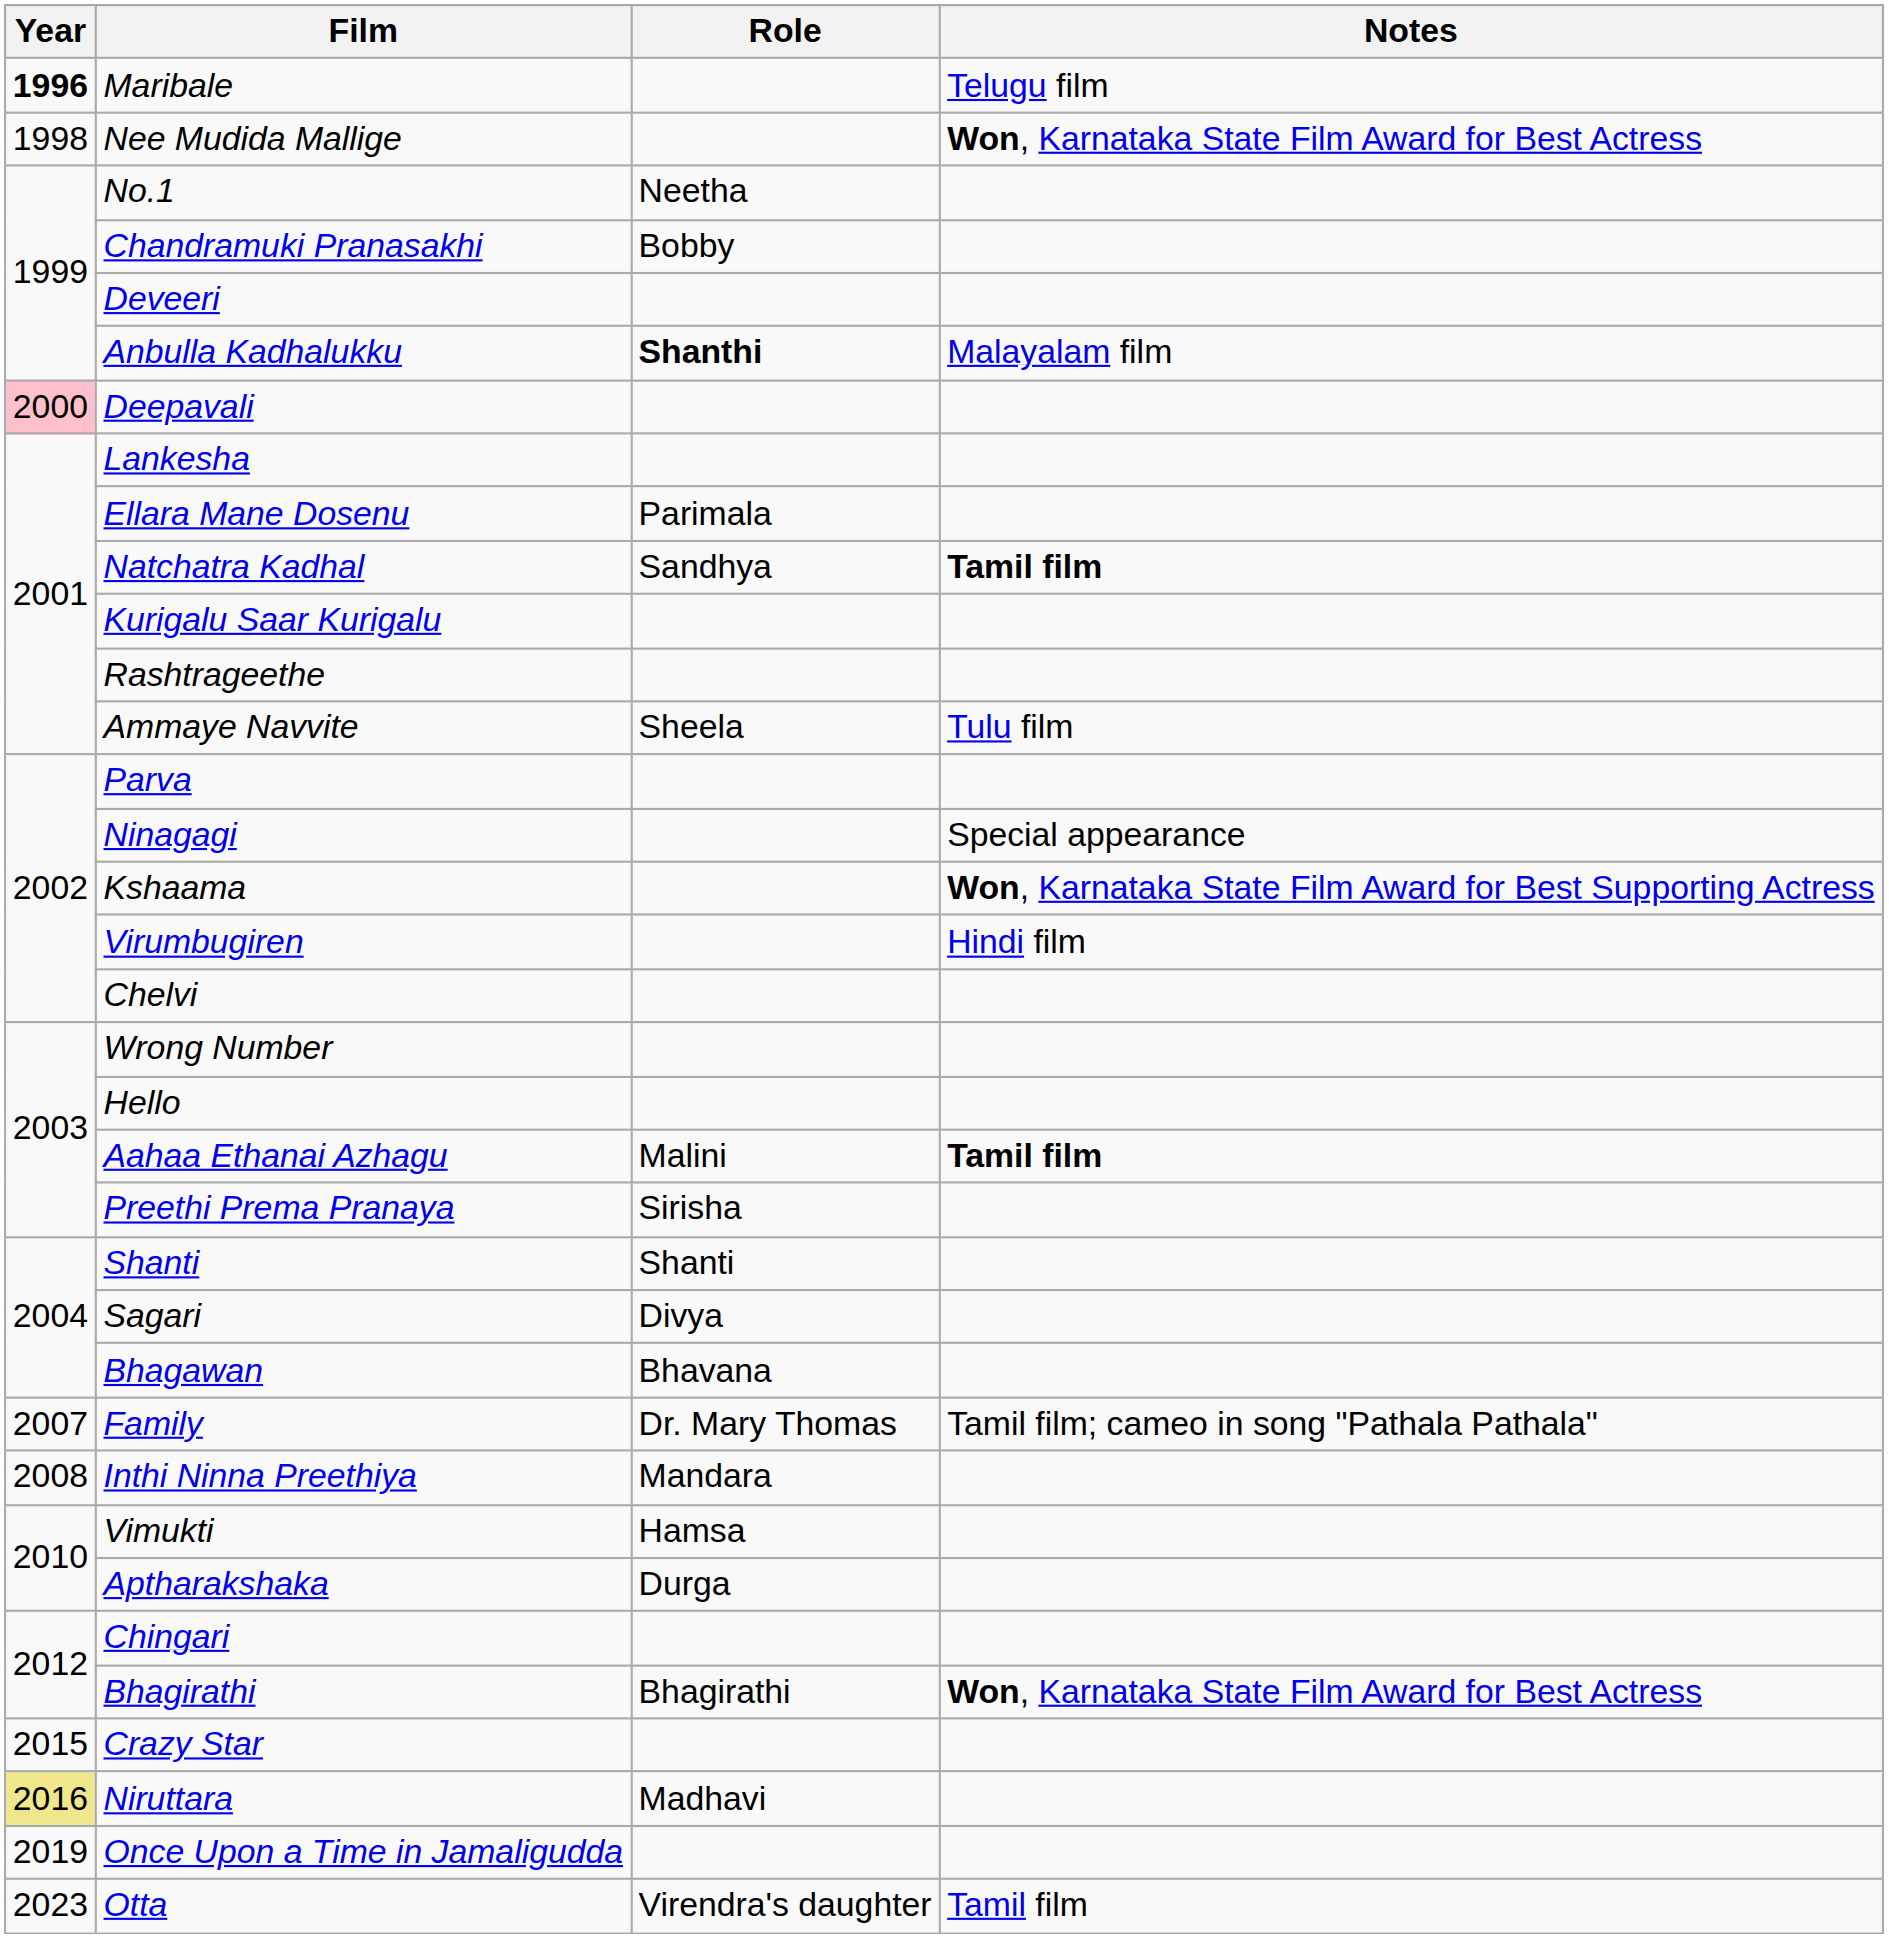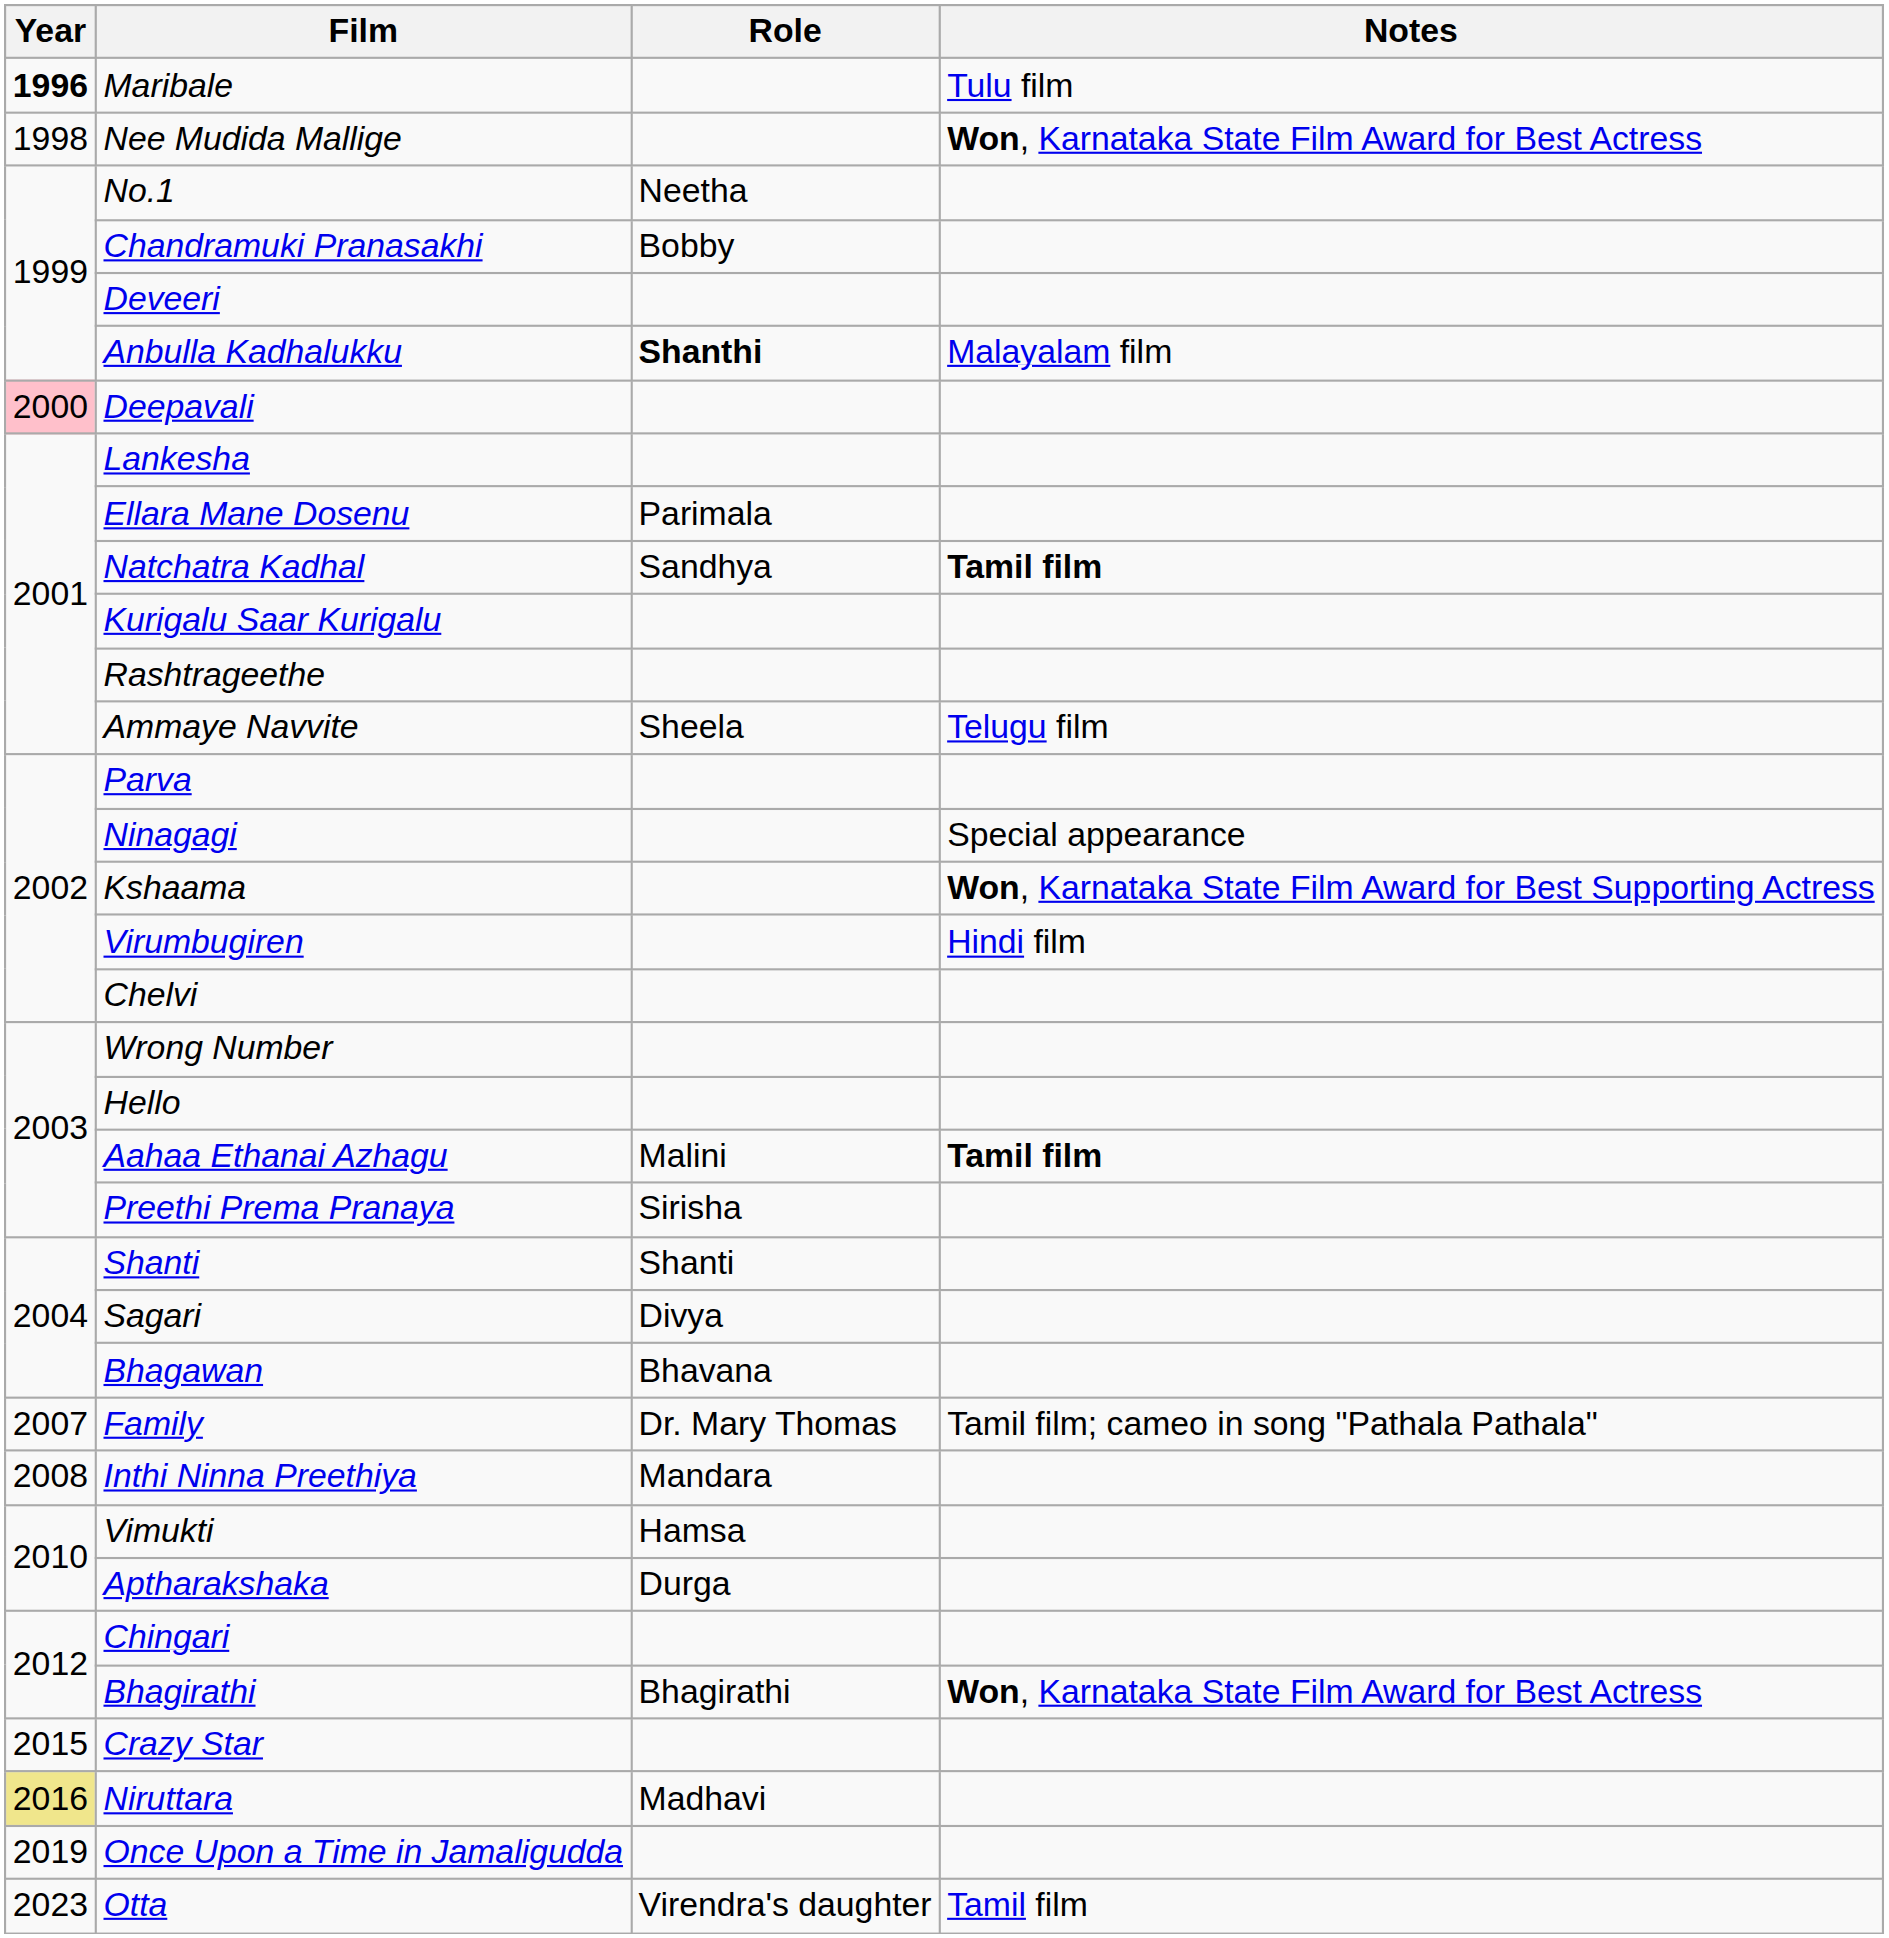 <table class="wikitable sortable">
 <tr style="background:#ccc; text-align:center;">
 <th>Year</th>
 <th>Film</th>
 <th>Role</th>
 <th>Notes</th>
 </tr>
 <tr>
 <td><strong>1996</strong></td>
 <td><em>Maribale</em></td>
 <td></td>
-<td><a href='#'>Telugu</a> film</td>
+<td><a href='#'>Tulu</a> film</td>
 </tr>
 <tr>
 <td>1998</td>
 <td><em>Nee Mudida Mallige</em></td>
 <td></td>
 <td><strong>Won</strong>, <a href='#'>Karnataka State Film Award for Best Actress</a></td>
 </tr>
 <tr>
 <td rowspan="4">1999</td>
 <td><em>No.1</em></td>
 <td>Neetha</td>
 <td></td>
 </tr>
 <tr>
 <td><em><a href='#'>Chandramuki Pranasakhi</a></em></td>
 <td>Bobby</td>
 <td></td>
 </tr>
 <tr>
 <td><em><a href='#'>Deveeri</a></em></td>
 <td></td>
 <td></td>
 </tr>
 <tr>
 <td><em><a href='#'>Anbulla Kadhalukku</a></em></td>
 <td><strong>Shanthi</strong></td>
 <td><a href='#'>Malayalam</a> film</td>
 </tr>
 <tr>
 <td style="background: pink;">2000</td>
 <td><em><a href='#'>Deepavali</a></em></td>
 <td></td>
 <td></td>
 </tr>
 <tr>
 <td rowspan="6">2001</td>
 <td><em><a href='#'>Lankesha</a></em></td>
 <td></td>
 <td></td>
 </tr>
 <tr>
 <td><em><a href='#'>Ellara Mane Dosenu</a></em></td>
 <td>Parimala</td>
 <td></td>
 </tr>
 <tr>
 <td><em><a href='#'>Natchatra Kadhal</a></em></td>
 <td>Sandhya</td>
 <td><strong>Tamil film</strong></td>
 </tr>
 <tr>
 <td><em><a href='#'>Kurigalu Saar Kurigalu</a></em></td>
 <td></td>
 <td></td>
 </tr>
 <tr>
 <td><em>Rashtrageethe</em></td>
 <td></td>
 <td></td>
 </tr>
 <tr>
 <td><em>Ammaye Navvite</em></td>
 <td>Sheela</td>
-<td><a href='#'>Tulu</a> film</td>
+<td><a href='#'>Telugu</a> film</td>
 </tr>
 <tr>
 <td rowspan="5">2002</td>
 <td><em><a href='#'>Parva</a></em></td>
 <td></td>
 <td></td>
 </tr>
 <tr>
 <td><em><a href='#'>Ninagagi</a></em></td>
 <td></td>
 <td>Special appearance</td>
 </tr>
 <tr>
 <td><em>Kshaama</em></td>
 <td></td>
 <td><strong>Won</strong>, <a href='#'>Karnataka State Film Award for Best Supporting Actress</a></td>
 </tr>
 <tr>
 <td><em><a href='#'>Virumbugiren</a></em></td>
 <td></td>
 <td><a href='#'>Hindi</a> film</td>
 </tr>
 <tr>
 <td><em>Chelvi</em></td>
 <td></td>
 <td></td>
 </tr>
 <tr>
 <td rowspan="4">2003</td>
 <td><em>Wrong Number</em></td>
 <td></td>
 <td></td>
 </tr>
 <tr>
 <td><em>Hello</em></td>
 <td></td>
 <td></td>
 </tr>
 <tr>
 <td><em><a href='#'>Aahaa Ethanai Azhagu</a></em></td>
 <td>Malini</td>
 <td><strong>Tamil film</strong></td>
 </tr>
 <tr>
 <td><em><a href='#'>Preethi Prema Pranaya</a></em></td>
 <td>Sirisha</td>
 <td></td>
 </tr>
 <tr>
 <td rowspan="3">2004</td>
 <td><em><a href='#'>Shanti</a></em></td>
 <td>Shanti</td>
 <td></td>
 </tr>
 <tr>
 <td><em>Sagari</em></td>
 <td>Divya</td>
 <td></td>
 </tr>
 <tr>
 <td><em><a href='#'>Bhagawan</a></em></td>
 <td>Bhavana</td>
 <td></td>
 </tr>
 <tr>
 <td>2007</td>
 <td><em><a href='#'>Family</a></em></td>
 <td>Dr. Mary Thomas</td>
 <td>Tamil film; cameo in song "Pathala Pathala"</td>
 </tr>
 <tr>
 <td>2008</td>
 <td><em><a href='#'>Inthi Ninna Preethiya</a></em></td>
 <td>Mandara</td>
 <td></td>
 </tr>
 <tr>
 <td rowspan="2">2010</td>
 <td><em>Vimukti</em></td>
 <td>Hamsa</td>
 <td></td>
 </tr>
 <tr>
 <td><em><a href='#'>Aptharakshaka</a></em></td>
 <td>Durga</td>
 <td></td>
 </tr>
 <tr>
 <td rowspan="2">2012</td>
 <td><em><a href='#'>Chingari</a></em></td>
 <td></td>
 <td></td>
 </tr>
 <tr>
 <td><em><a href='#'>Bhagirathi</a></em></td>
 <td>Bhagirathi</td>
 <td><strong>Won</strong>, <a href='#'>Karnataka State Film Award for Best Actress</a></td>
 </tr>
 <tr>
 <td>2015</td>
 <td><em><a href='#'>Crazy Star</a></em></td>
 <td></td>
 <td></td>
 </tr>
 <tr>
 <td style="background: khaki;">2016</td>
 <td><em><a href='#'>Niruttara</a></em></td>
 <td>Madhavi</td>
 <td></td>
 </tr>
 <tr>
 <td>2019</td>
 <td><em><a href='#'>Once Upon a Time in Jamaligudda</a></em></td>
 <td></td>
 <td></td>
 </tr>
 <tr>
 <td>2023</td>
 <td><em><a href='#'>Otta</a></em></td>
 <td>Virendra's daughter</td>
 <td><a href='#'>Tamil</a> film</td>
 </tr>
 </table>
